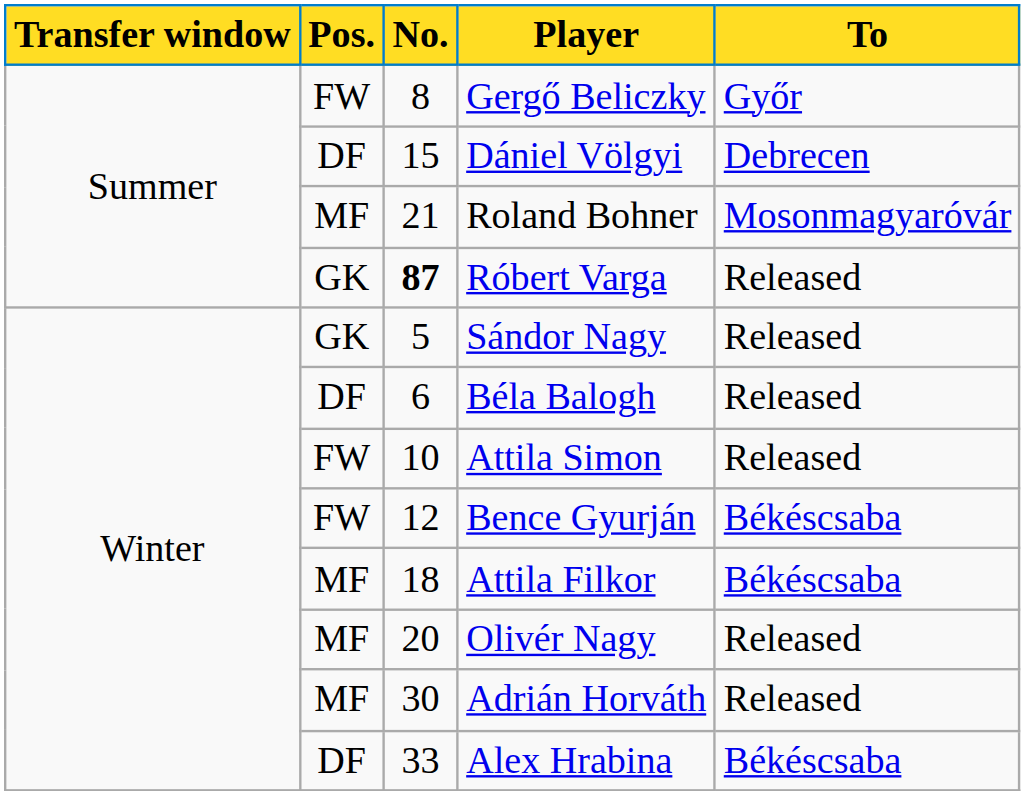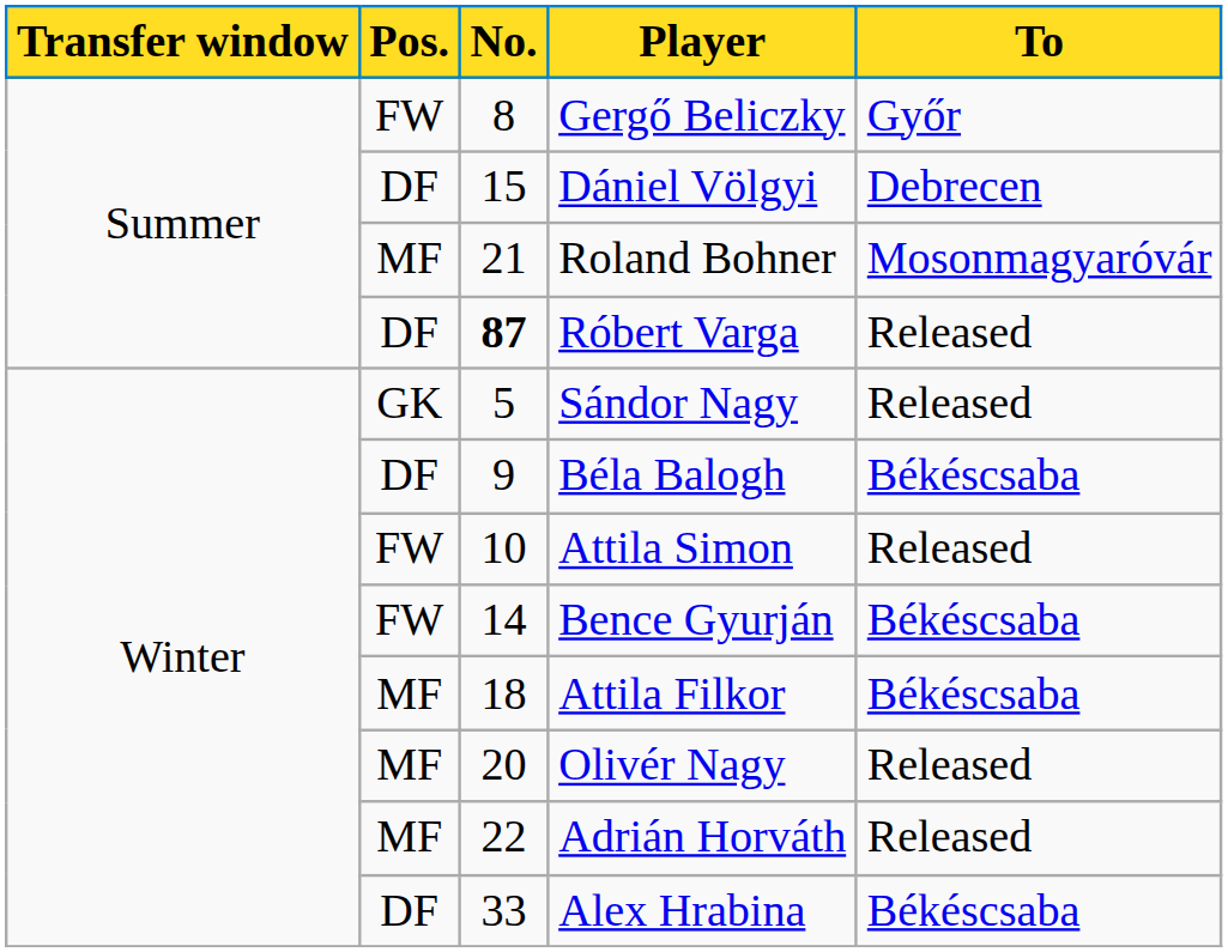 <table class="wikitable plainrowheaders sortable">
 <tr>
 <th style="background-color:#FFDD23;color:black;border:1px solid #007DCD">Transfer window</th>
 <th style="background-color:#FFDD23;color:black;border:1px solid #007DCD">Pos.</th>
 <th style="background-color:#FFDD23;color:black;border:1px solid #007DCD">No.</th>
 <th style="background-color:#FFDD23;color:black;border:1px solid #007DCD">Player</th>
 <th style="background-color:#FFDD23;color:black;border:1px solid #007DCD">To</th>
 </tr>
 <tr>
 <td rowspan="4" style="text-align:center;">Summer</td>
 <td style=text-align:center;>FW</td>
 <td style=text-align:center;>8</td>
 <td style=text-align:left;> <a href='#'>Gergő Beliczky</a></td>
 <td style=text-align:left;><a href='#'>Győr</a></td>
 </tr>
 <tr>
 <td style=text-align:center;>DF</td>
 <td style=text-align:center;>15</td>
 <td style=text-align:left;> <a href='#'>Dániel Völgyi</a></td>
 <td style=text-align:left;><a href='#'>Debrecen</a></td>
 </tr>
 <tr>
 <td style=text-align:center;>MF</td>
 <td style=text-align:center;>21</td>
 <td style=text-align:left;> Roland Bohner</td>
 <td style=text-align:left;><a href='#'>Mosonmagyaróvár</a></td>
 </tr>
 <tr>
-<td style=text-align:center;>GK</td>
+<td style=text-align:center;>DF</td>
 <td style=text-align:center;><strong>87</strong></td>
 <td style=text-align:left;> <a href='#'>Róbert Varga</a></td>
 <td style=text-align:left;>Released</td>
 </tr>
 <tr>
 <td rowspan="8" style="text-align:center;">Winter</td>
 <td style=text-align:center;>GK</td>
 <td style=text-align:center;>5</td>
 <td style=text-align:left;> <a href='#'>Sándor Nagy</a></td>
 <td style=text-align:left;>Released</td>
 </tr>
 <tr>
 <td style=text-align:center;>DF</td>
-<td style=text-align:center;>6</td>
+<td style=text-align:center;>9</td>
 <td style=text-align:left;> <a href='#'>Béla Balogh</a></td>
-<td style=text-align:left;>Released</td>
+<td style=text-align:left;><a href='#'>Békéscsaba</a></td>
 </tr>
 <tr>
 <td style=text-align:center;>FW</td>
 <td style=text-align:center;>10</td>
 <td style=text-align:left;> <a href='#'>Attila Simon</a></td>
 <td style=text-align:left;>Released</td>
 </tr>
 <tr>
 <td style=text-align:center;>FW</td>
-<td style=text-align:center;>12</td>
+<td style=text-align:center;>14</td>
 <td style=text-align:left;> <a href='#'>Bence Gyurján</a></td>
 <td style=text-align:left;><a href='#'>Békéscsaba</a></td>
 </tr>
 <tr>
 <td style=text-align:center;>MF</td>
 <td style=text-align:center;>18</td>
 <td style=text-align:left;> <a href='#'>Attila Filkor</a></td>
 <td style=text-align:left;><a href='#'>Békéscsaba</a></td>
 </tr>
 <tr>
 <td style=text-align:center;>MF</td>
 <td style=text-align:center;>20</td>
 <td style=text-align:left;> <a href='#'>Olivér Nagy</a></td>
 <td style=text-align:left;>Released</td>
 </tr>
 <tr>
 <td style=text-align:center;>MF</td>
-<td style=text-align:center;>30</td>
+<td style=text-align:center;>22</td>
 <td style=text-align:left;> <a href='#'>Adrián Horváth</a></td>
 <td style=text-align:left;>Released</td>
 </tr>
 <tr>
 <td style=text-align:center;>DF</td>
 <td style=text-align:center;>33</td>
 <td style=text-align:left;> <a href='#'>Alex Hrabina</a></td>
 <td style=text-align:left;><a href='#'>Békéscsaba</a></td>
 </tr>
 <tr>
 </tr>
 </table>
